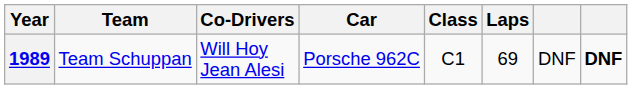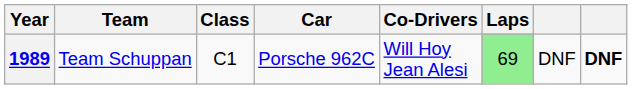 <table class="wikitable" style="text-align:center; font-size:90%">
 <tr>
 <th>Year</th>
 <th>Team</th>
+<th>Class</th>
+<th>Car</th>
 <th>Co-Drivers</th>
-<th>Car</th>
-<th>Class</th>
 <th>Laps</th>
 <th></th>
 <th></th>
 </tr>
 <tr>
 <th><a href='#'>1989</a></th>
 <td align="left"> <a href='#'>Team Schuppan</a></td>
+<td>C1</td>
+<td align="left"><a href='#'>Porsche 962C</a></td>
 <td align="left"> <a href='#'>Will Hoy</a><br> <a href='#'>Jean Alesi</a></td>
-<td align="left"><a href='#'>Porsche 962C</a></td>
-<td>C1</td>
-<td>69</td>
+<td style="background: lightgreen;">69</td>
 <td>DNF</td>
 <td><strong>DNF</strong></td>
 </tr>
 </table>
